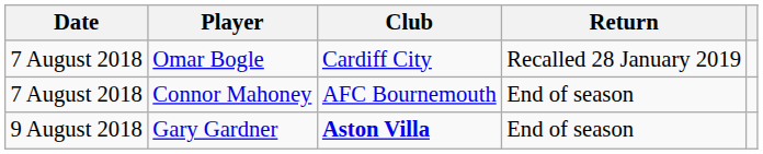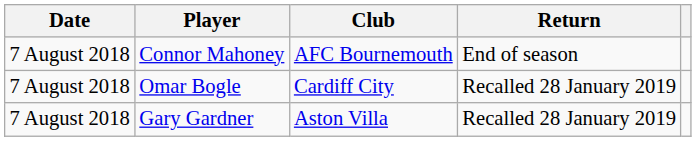 <table class="wikitable" style=text-align:left>
 <tr>
 <th>Date</th>
 <th>Player</th>
 <th>Club</th>
 <th>Return</th>
 <th></th>
 </tr>
 <tr>
 <td>7 August 2018</td>
+<td><a href='#'>Connor Mahoney</a></td>
+<td><a href='#'>AFC Bournemouth</a></td>
+<td>End of season</td>
+<td style=text-align:center></td>
+</tr>
+<tr>
+<td>7 August 2018</td>
 <td><a href='#'>Omar Bogle</a></td>
 <td><a href='#'>Cardiff City</a></td>
 <td>Recalled 28 January 2019</td>
 <td style=text-align:center></td>
 </tr>
 <tr>
 <td>7 August 2018</td>
-<td><a href='#'>Connor Mahoney</a></td>
-<td><a href='#'>AFC Bournemouth</a></td>
-<td>End of season</td>
-<td style=text-align:center></td>
-</tr>
-<tr>
-<td>9 August 2018</td>
 <td><a href='#'>Gary Gardner</a></td>
-<td><strong><a href='#'>Aston Villa</a></strong></td>
-<td>End of season</td>
+<td><a href='#'>Aston Villa</a></td>
+<td>Recalled 28 January 2019</td>
 <td style=text-align:center></td>
 </tr>
 </table>
